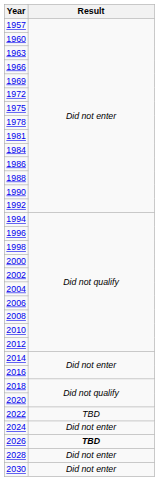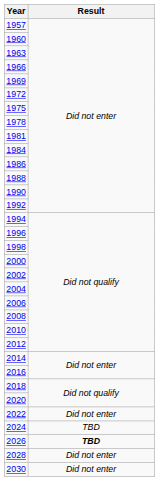 <table class="wikitable" style="text-align: center; font-size:90%">
 <tr>
 <th>Year</th>
 <th style="width:200px">Result</th>
 </tr>
 <tr>
 <td> <a href='#'>1957</a></td>
 <td rowspan="14"><em>Did not enter</em></td>
 </tr>
 <tr>
 <td> <a href='#'>1960</a></td>
 </tr>
 <tr>
 <td> <a href='#'>1963</a></td>
 </tr>
 <tr>
 <td> <a href='#'>1966</a></td>
 </tr>
 <tr>
 <td> <a href='#'>1969</a></td>
 </tr>
 <tr>
 <td> <a href='#'>1972</a></td>
 </tr>
 <tr>
 <td> <a href='#'>1975</a></td>
 </tr>
 <tr>
 <td> <a href='#'>1978</a></td>
 </tr>
 <tr>
 <td> <a href='#'>1981</a></td>
 </tr>
 <tr>
 <td> <a href='#'>1984</a></td>
 </tr>
 <tr>
 <td> <a href='#'>1986</a></td>
 </tr>
 <tr>
 <td> <a href='#'>1988</a></td>
 </tr>
 <tr>
 <td> <a href='#'>1990</a></td>
 </tr>
 <tr>
 <td> <a href='#'>1992</a></td>
 </tr>
 <tr>
 <td> <a href='#'>1994</a></td>
 <td rowspan="10"><em>Did not qualify</em></td>
 </tr>
 <tr>
 <td> <a href='#'>1996</a></td>
 </tr>
 <tr>
 <td> <a href='#'>1998</a></td>
 </tr>
 <tr>
 <td> <a href='#'>2000</a></td>
 </tr>
 <tr>
 <td> <a href='#'>2002</a></td>
 </tr>
 <tr>
 <td> <a href='#'>2004</a></td>
 </tr>
 <tr>
 <td> <a href='#'>2006</a></td>
 </tr>
 <tr>
 <td> <a href='#'>2008</a></td>
 </tr>
 <tr>
 <td> <a href='#'>2010</a></td>
 </tr>
 <tr>
 <td> <a href='#'>2012</a></td>
 </tr>
 <tr>
 <td> <a href='#'>2014</a></td>
 <td rowspan="2"><em>Did not enter</em></td>
 </tr>
 <tr>
 <td> <a href='#'>2016</a></td>
 </tr>
 <tr>
 <td> <a href='#'>2018</a></td>
 <td rowspan="2"><em>Did not qualify</em></td>
 </tr>
 <tr>
 <td> <a href='#'>2020</a></td>
 </tr>
 <tr>
 <td> <a href='#'>2022</a></td>
-<td><em>TBD</em></td>
+<td><em>Did not enter</em></td>
 </tr>
 <tr>
 <td> <a href='#'>2024</a></td>
-<td><em>Did not enter</em></td>
+<td><em>TBD</em></td>
 </tr>
 <tr>
 <td> <a href='#'>2026</a></td>
 <td><strong><em>TBD</em></strong></td>
 </tr>
 <tr>
 <td> <a href='#'>2028</a></td>
 <td><em>Did not enter</em></td>
 </tr>
 <tr>
 <td> <a href='#'>2030</a></td>
 <td><em>Did not enter</em></td>
 </tr>
 </table>
